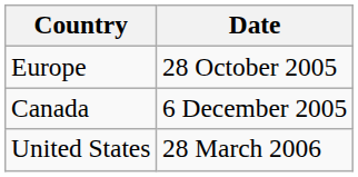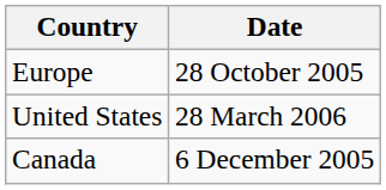 <table class="wikitable">
 <tr>
 <th>Country</th>
 <th>Date</th>
 </tr>
 <tr>
 <td>Europe</td>
 <td>28 October 2005</td>
 </tr>
 <tr>
+<td>United States</td>
+<td>28 March 2006</td>
+</tr>
+<tr>
 <td>Canada</td>
 <td>6 December 2005</td>
 </tr>
-<tr>
-<td>United States</td>
-<td>28 March 2006</td>
-</tr>
 </table>
